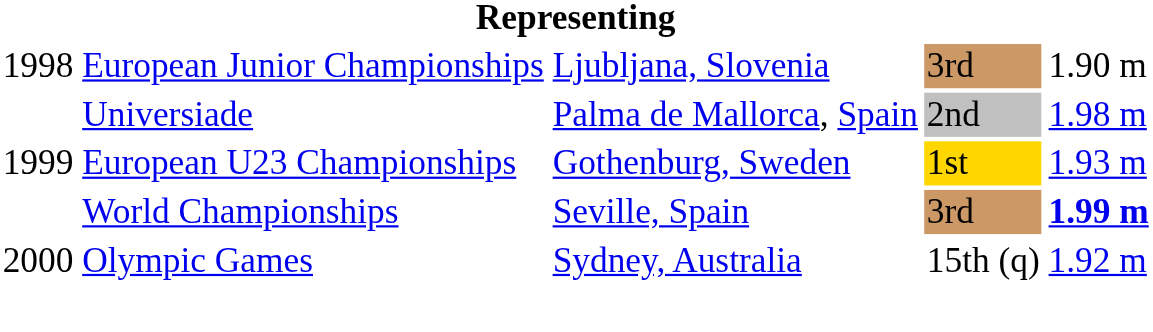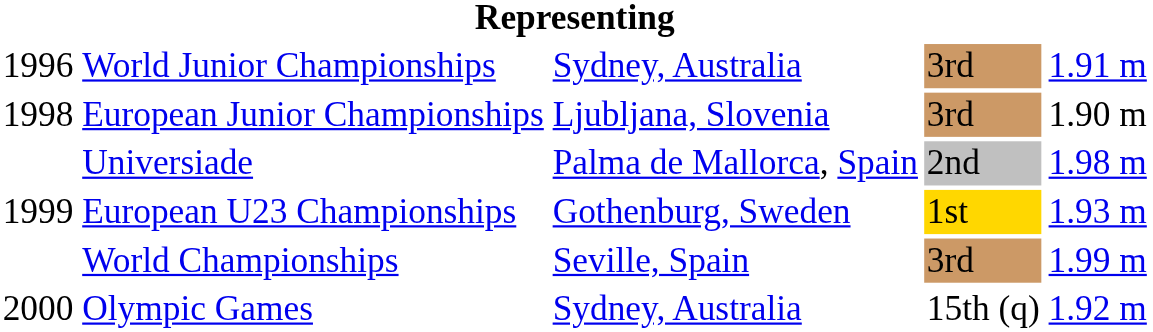 <table>
 <tr>
 <th colspan="5">Representing </th>
+</tr>
+<tr>
+<td>1996</td>
+<td><a href='#'>World Junior Championships</a></td>
+<td><a href='#'>Sydney, Australia</a></td>
+<td bgcolor="cc9966">3rd</td>
+<td><a href='#'>1.91 m</a></td>
 </tr>
 <tr>
 <td>1998</td>
 <td><a href='#'>European Junior Championships</a></td>
 <td><a href='#'>Ljubljana, Slovenia</a></td>
 <td bgcolor="cc9966">3rd</td>
 <td>1.90 m</td>
 </tr>
 <tr>
 <td rowspan=3>1999</td>
 <td><a href='#'>Universiade</a></td>
 <td><a href='#'>Palma de Mallorca</a>, <a href='#'>Spain</a></td>
 <td bgcolor="silver">2nd</td>
 <td><a href='#'>1.98 m</a></td>
 </tr>
 <tr>
 <td><a href='#'>European U23 Championships</a></td>
 <td><a href='#'>Gothenburg, Sweden</a></td>
 <td bgcolor="gold">1st</td>
 <td><a href='#'>1.93 m</a></td>
 </tr>
 <tr>
 <td><a href='#'>World Championships</a></td>
 <td><a href='#'>Seville, Spain</a></td>
 <td bgcolor="cc9966">3rd</td>
-<td><strong><a href='#'>1.99 m</a></strong></td>
+<td><a href='#'>1.99 m</a></td>
 </tr>
 <tr>
 <td>2000</td>
 <td><a href='#'>Olympic Games</a></td>
 <td><a href='#'>Sydney, Australia</a></td>
 <td>15th (q)</td>
 <td><a href='#'>1.92 m</a></td>
 </tr>
 </table>
